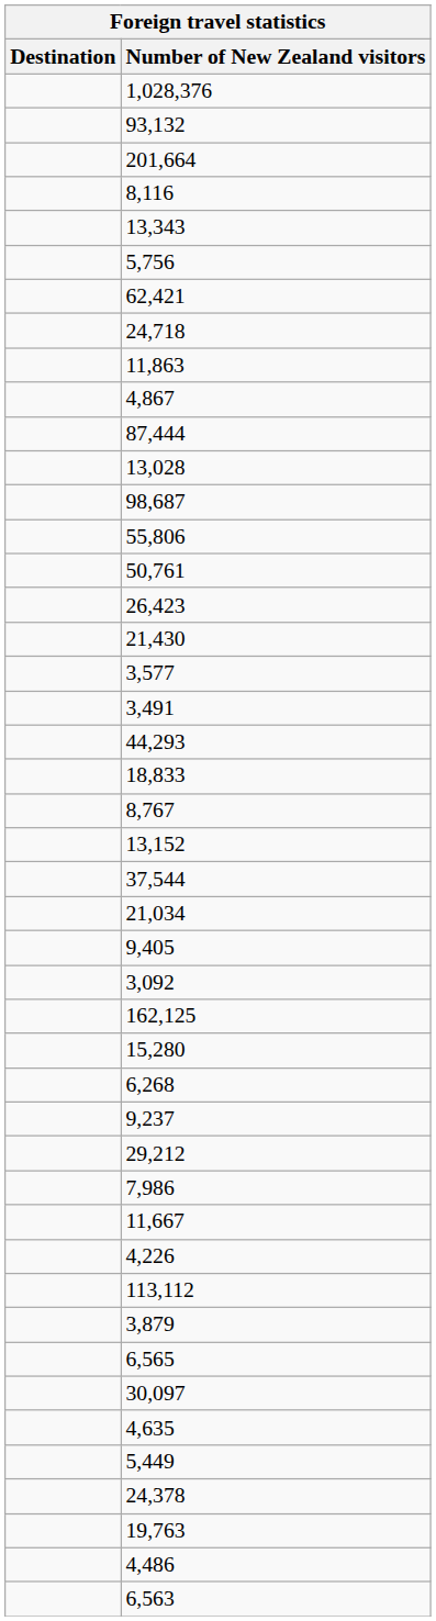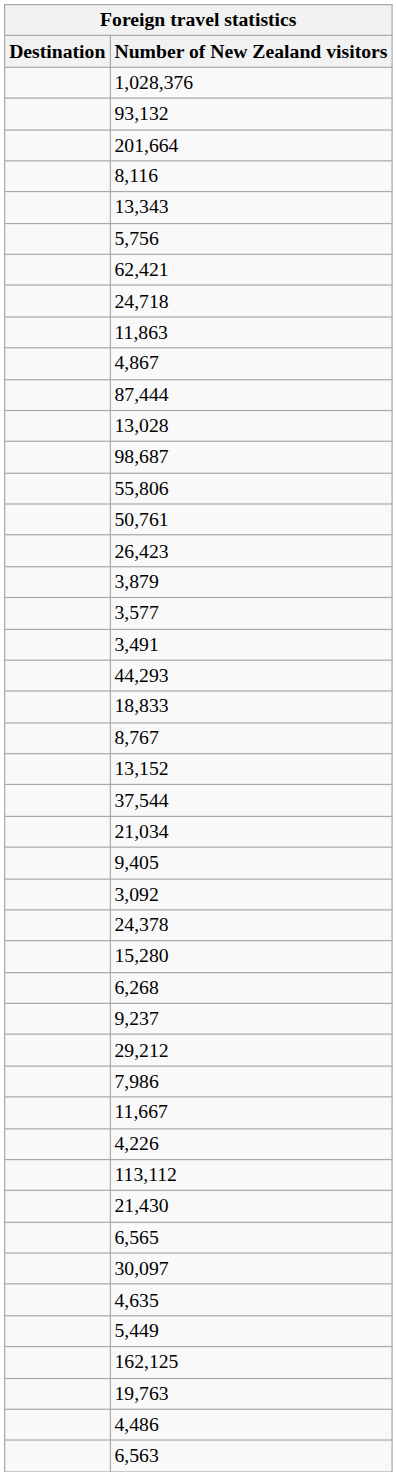 <table class="wikitable sortable collapsible">
 <tr>
 <th colspan="2">Foreign travel statistics</th>
 </tr>
 <tr>
 <th>Destination</th>
 <th>Number of New Zealand visitors</th>
 </tr>
 <tr>
 <td></td>
 <td>1,028,376</td>
 </tr>
 <tr>
 <td></td>
 <td>93,132</td>
 </tr>
 <tr>
 <td></td>
 <td>201,664</td>
 </tr>
 <tr>
 <td></td>
 <td>8,116</td>
 </tr>
 <tr>
 <td></td>
 <td>13,343</td>
 </tr>
 <tr>
 <td></td>
 <td>5,756</td>
 </tr>
 <tr>
 <td></td>
 <td>62,421</td>
 </tr>
 <tr>
 <td></td>
 <td>24,718</td>
 </tr>
 <tr>
 <td></td>
 <td>11,863</td>
 </tr>
 <tr>
 <td></td>
 <td>4,867</td>
 </tr>
 <tr>
 <td></td>
 <td>87,444</td>
 </tr>
 <tr>
 <td></td>
 <td>13,028</td>
 </tr>
 <tr>
 <td></td>
 <td>98,687</td>
 </tr>
 <tr>
 <td></td>
 <td>55,806</td>
 </tr>
 <tr>
 <td></td>
 <td>50,761</td>
 </tr>
 <tr>
 <td></td>
 <td>26,423</td>
 </tr>
 <tr>
 <td></td>
-<td>21,430</td>
+<td>3,879</td>
 </tr>
 <tr>
 <td></td>
 <td>3,577</td>
 </tr>
 <tr>
 <td></td>
 <td>3,491</td>
 </tr>
 <tr>
 <td></td>
 <td>44,293</td>
 </tr>
 <tr>
 <td></td>
 <td>18,833</td>
 </tr>
 <tr>
 <td></td>
 <td>8,767</td>
 </tr>
 <tr>
 <td></td>
 <td>13,152</td>
 </tr>
 <tr>
 <td></td>
 <td>37,544</td>
 </tr>
 <tr>
 <td></td>
 <td>21,034</td>
 </tr>
 <tr>
 <td></td>
 <td>9,405</td>
 </tr>
 <tr>
 <td></td>
 <td>3,092</td>
 </tr>
 <tr>
 <td></td>
-<td>162,125</td>
+<td>24,378</td>
 </tr>
 <tr>
 <td></td>
 <td>15,280</td>
 </tr>
 <tr>
 <td></td>
 <td>6,268</td>
 </tr>
 <tr>
 <td></td>
 <td>9,237</td>
 </tr>
 <tr>
 <td></td>
 <td>29,212</td>
 </tr>
 <tr>
 <td></td>
 <td>7,986</td>
 </tr>
 <tr>
 <td></td>
 <td>11,667</td>
 </tr>
 <tr>
 <td></td>
 <td>4,226</td>
 </tr>
 <tr>
 <td></td>
 <td>113,112</td>
 </tr>
 <tr>
 <td></td>
-<td>3,879</td>
+<td>21,430</td>
 </tr>
 <tr>
 <td></td>
 <td>6,565</td>
 </tr>
 <tr>
 <td></td>
 <td>30,097</td>
 </tr>
 <tr>
 <td></td>
 <td>4,635</td>
 </tr>
 <tr>
 <td></td>
 <td>5,449</td>
 </tr>
 <tr>
 <td></td>
-<td>24,378</td>
+<td>162,125</td>
 </tr>
 <tr>
 <td></td>
 <td>19,763</td>
 </tr>
 <tr>
 <td></td>
 <td>4,486</td>
 </tr>
 <tr>
 <td></td>
 <td>6,563</td>
 </tr>
 </table>
